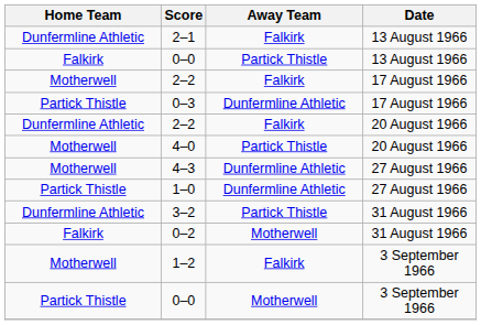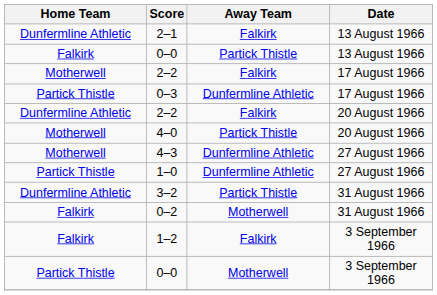 <table class="wikitable" style="text-align:center;">
 <tr>
 <th width=175>Home Team</th>
 <th width=20>Score</th>
 <th width=175>Away Team</th>
 <th width= 125>Date</th>
 </tr>
 <tr>
 <td><a href='#'>Dunfermline Athletic</a></td>
 <td>2–1</td>
 <td><a href='#'>Falkirk</a></td>
 <td>13 August 1966</td>
 </tr>
 <tr>
 <td><a href='#'>Falkirk</a></td>
 <td>0–0</td>
 <td><a href='#'>Partick Thistle</a></td>
 <td>13 August 1966</td>
 </tr>
 <tr>
 <td><a href='#'>Motherwell</a></td>
 <td>2–2</td>
 <td><a href='#'>Falkirk</a></td>
 <td>17 August 1966</td>
 </tr>
 <tr>
 <td><a href='#'>Partick Thistle</a></td>
 <td>0–3</td>
 <td><a href='#'>Dunfermline Athletic</a></td>
 <td>17 August 1966</td>
 </tr>
 <tr>
 <td><a href='#'>Dunfermline Athletic</a></td>
 <td>2–2</td>
 <td><a href='#'>Falkirk</a></td>
 <td>20 August 1966</td>
 </tr>
 <tr>
 <td><a href='#'>Motherwell</a></td>
 <td>4–0</td>
 <td><a href='#'>Partick Thistle</a></td>
 <td>20 August 1966</td>
 </tr>
 <tr>
 <td><a href='#'>Motherwell</a></td>
 <td>4–3</td>
 <td><a href='#'>Dunfermline Athletic</a></td>
 <td>27 August 1966</td>
 </tr>
 <tr>
 <td><a href='#'>Partick Thistle</a></td>
 <td>1–0</td>
 <td><a href='#'>Dunfermline Athletic</a></td>
 <td>27 August 1966</td>
 </tr>
 <tr>
 <td><a href='#'>Dunfermline Athletic</a></td>
 <td>3–2</td>
 <td><a href='#'>Partick Thistle</a></td>
 <td>31 August 1966</td>
 </tr>
 <tr>
 <td><a href='#'>Falkirk</a></td>
 <td>0–2</td>
 <td><a href='#'>Motherwell</a></td>
 <td>31 August 1966</td>
 </tr>
 <tr>
-<td><a href='#'>Motherwell</a></td>
+<td><a href='#'>Falkirk</a></td>
 <td>1–2</td>
 <td><a href='#'>Falkirk</a></td>
 <td>3 September 1966</td>
 </tr>
 <tr>
 <td><a href='#'>Partick Thistle</a></td>
 <td>0–0</td>
 <td><a href='#'>Motherwell</a></td>
 <td>3 September 1966</td>
 </tr>
 <tr>
 </tr>
 </table>
